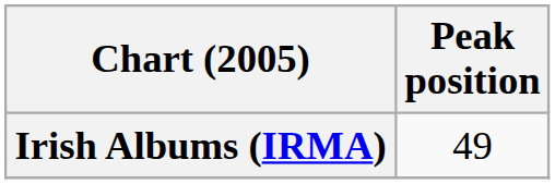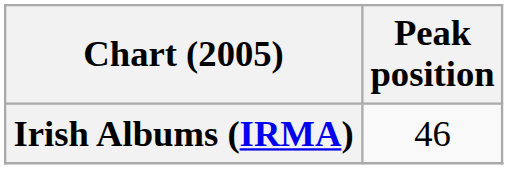 <table class="wikitable plainrowheaders sortable" style="text-align:center;">
 <tr>
 <th scope="col">Chart (2005)</th>
 <th scope="col">Peak<br>position</th>
 </tr>
 <tr>
 <th scope="row">Irish Albums (<a href='#'>IRMA</a>)</th>
-<td>49</td>
+<td>46</td>
 </tr>
 <tr>
 </tr>
 <tr>
 </tr>
 </table>
